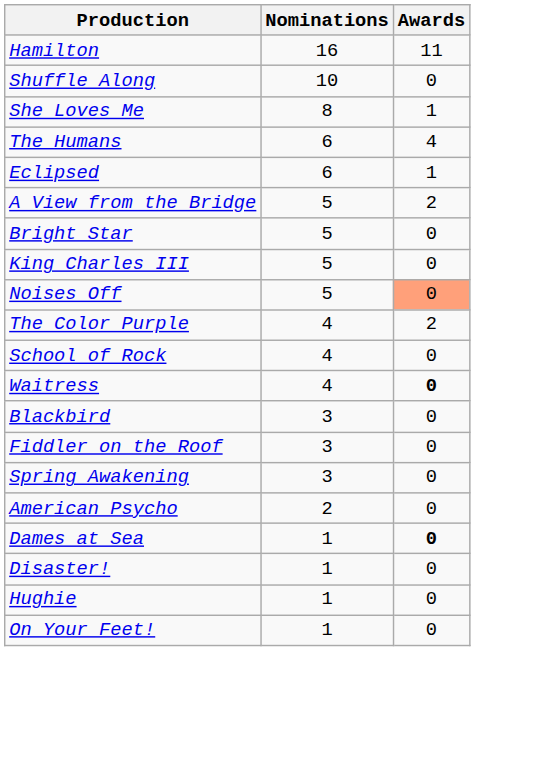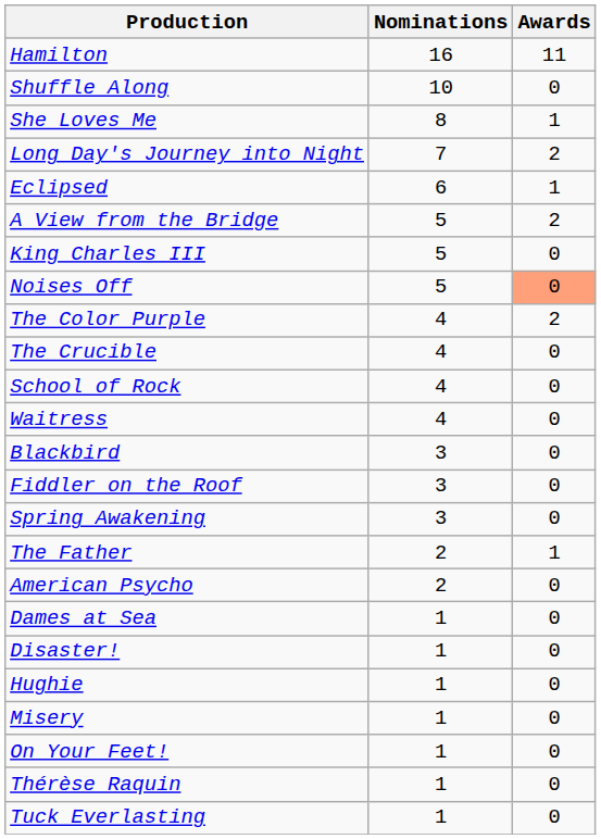 <table class="wikitable">
 <tr>
 <th>Production</th>
 <th>Nominations</th>
 <th>Awards</th>
 </tr>
 <tr>
 <td><em><a href='#'>Hamilton</a></em></td>
 <td align="center">16</td>
 <td align="center">11</td>
 </tr>
 <tr>
 <td><em><a href='#'>Shuffle Along</a></em></td>
 <td align="center">10</td>
 <td align="center">0</td>
 </tr>
 <tr>
 <td><em><a href='#'>She Loves Me</a></em></td>
 <td align="center">8</td>
 <td align="center">1</td>
 </tr>
 <tr>
-<td><em><a href='#'>The Humans</a></em></td>
-<td align="center">6</td>
-<td align="center">4</td>
+<td><em><a href='#'>Long Day's Journey into Night</a></em></td>
+<td align="center">7</td>
+<td align="center">2</td>
 </tr>
 <tr>
 <td><em><a href='#'>Eclipsed</a></em></td>
 <td align="center">6</td>
 <td align="center">1</td>
 </tr>
 <tr>
 <td><em><a href='#'>A View from the Bridge</a></em></td>
 <td align="center">5</td>
 <td align="center">2</td>
-</tr>
-<tr>
-<td><em><a href='#'>Bright Star</a></em></td>
-<td align="center">5</td>
-<td align="center">0</td>
 </tr>
 <tr>
 <td><em><a href='#'>King Charles III</a></em></td>
 <td align="center">5</td>
 <td align="center">0</td>
 </tr>
 <tr>
 <td><em><a href='#'>Noises Off</a></em></td>
 <td align="center">5</td>
 <td align="center" style="background: lightsalmon;">0</td>
 </tr>
 <tr>
 <td><em><a href='#'>The Color Purple</a></em></td>
 <td align="center">4</td>
 <td align="center">2</td>
 </tr>
 <tr>
+<td><em><a href='#'>The Crucible</a></em></td>
+<td align="center">4</td>
+<td align="center">0</td>
+</tr>
+<tr>
 <td><em><a href='#'>School of Rock</a></em></td>
 <td align="center">4</td>
 <td align="center">0</td>
 </tr>
 <tr>
 <td><em><a href='#'>Waitress</a></em></td>
 <td align="center">4</td>
-<td align="center"><strong>0</strong></td>
+<td align="center">0</td>
 </tr>
 <tr>
 <td><em><a href='#'>Blackbird</a></em></td>
 <td align="center">3</td>
 <td align="center">0</td>
 </tr>
 <tr>
 <td><em><a href='#'>Fiddler on the Roof</a></em></td>
 <td align="center">3</td>
 <td align="center">0</td>
 </tr>
 <tr>
 <td><em><a href='#'>Spring Awakening</a></em></td>
 <td align="center">3</td>
 <td align="center">0</td>
 </tr>
 <tr>
+<td><em><a href='#'>The Father</a></em></td>
+<td align="center">2</td>
+<td align="center">1</td>
+</tr>
+<tr>
 <td><em><a href='#'>American Psycho</a></em></td>
 <td align="center">2</td>
 <td align="center">0</td>
 </tr>
 <tr>
 <td><em><a href='#'>Dames at Sea</a></em></td>
 <td align="center">1</td>
-<td align="center"><strong>0</strong></td>
+<td align="center">0</td>
 </tr>
 <tr>
 <td><em><a href='#'>Disaster!</a></em></td>
 <td align="center">1</td>
 <td align="center">0</td>
 </tr>
 <tr>
 <td><em><a href='#'>Hughie</a></em></td>
 <td align="center">1</td>
 <td align="center">0</td>
 </tr>
 <tr>
+<td><em><a href='#'>Misery</a></em></td>
+<td align="center">1</td>
+<td align="center">0</td>
+</tr>
+<tr>
 <td><em><a href='#'>On Your Feet!</a></em></td>
 <td align="center">1</td>
 <td align="center">0</td>
 </tr>
+<tr>
+<td><em><a href='#'>Thérèse Raquin</a></em></td>
+<td align="center">1</td>
+<td align="center">0</td>
+</tr>
+<tr>
+<td><em><a href='#'>Tuck Everlasting</a></em></td>
+<td align="center">1</td>
+<td align="center">0</td>
+</tr>
 </table>
